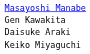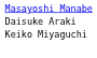 <table>
 <tr>
 <th></th>
 <td> <a href='#'>Masayoshi Manabe</a></td>
-</tr>
-<tr>
-<th></th>
-<td>Gen Kawakita</td>
 </tr>
 <tr>
 <th></th>
 <td>Daisuke Araki</td>
 </tr>
 <tr>
 <th></th>
 <td>Keiko Miyaguchi</td>
 </tr>
 </table>
